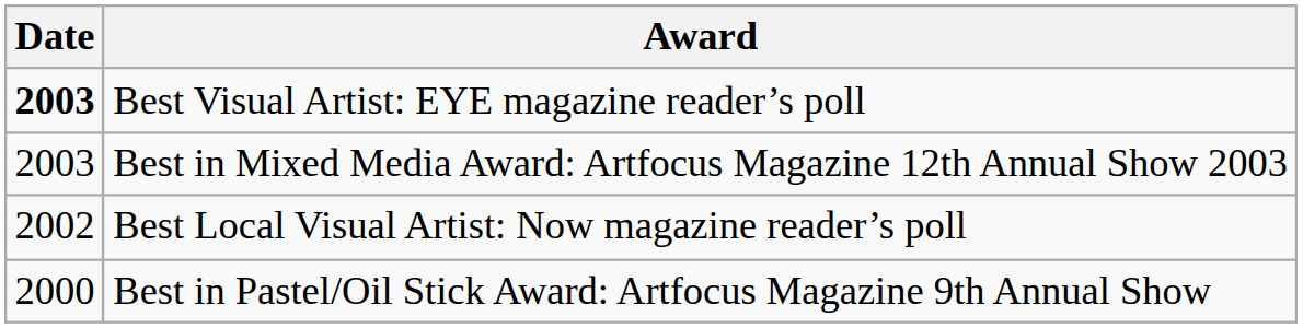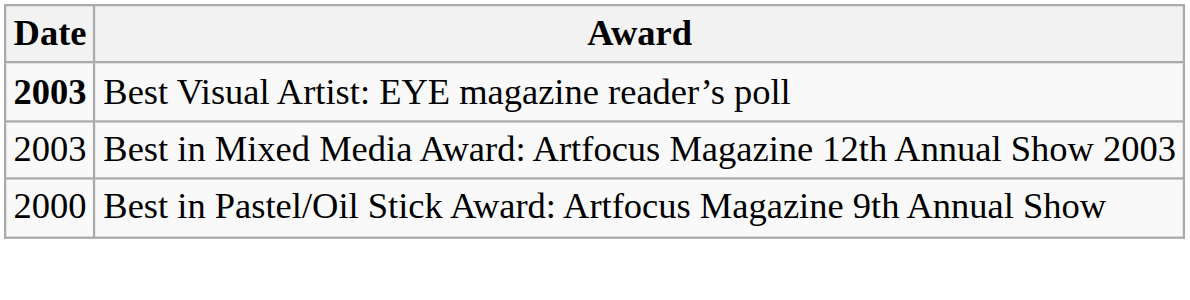 <table class="wikitable sortable">
 <tr>
 <th scope="col">Date</th>
 <th scope="col">Award</th>
 </tr>
 <tr>
 <td><strong>2003</strong></td>
 <td>Best Visual Artist: EYE magazine reader’s poll</td>
 </tr>
 <tr>
 <td>2003</td>
 <td>Best in Mixed Media Award: Artfocus Magazine 12th Annual Show 2003</td>
 </tr>
 <tr>
-<td>2002</td>
-<td>Best Local Visual Artist: Now magazine reader’s poll</td>
-</tr>
-<tr>
 <td>2000</td>
 <td>Best in Pastel/Oil Stick Award: Artfocus Magazine 9th Annual Show</td>
 </tr>
 </table>
